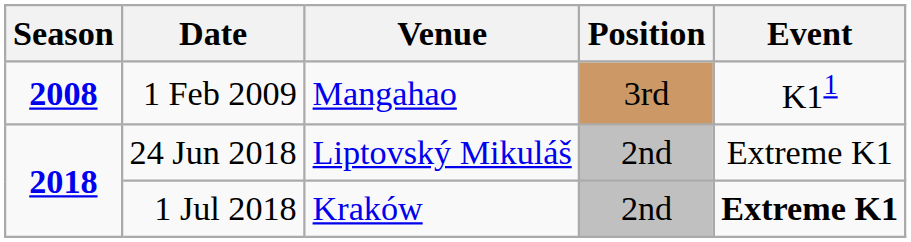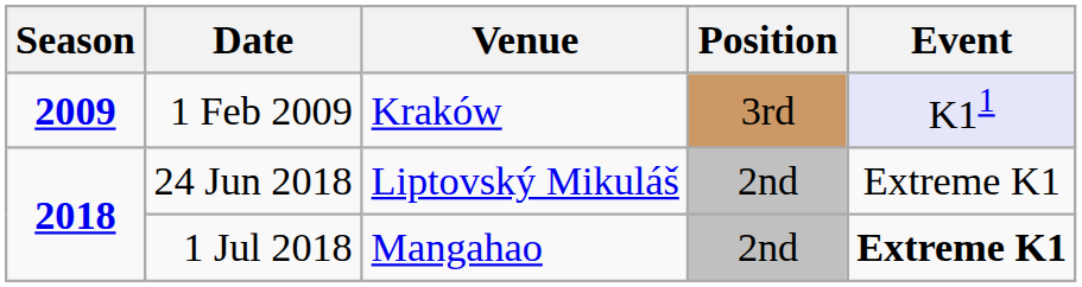 <table class="wikitable" style="text-align:center; font-size:95%;">
 <tr>
 <th>Season</th>
 <th>Date</th>
 <th>Venue</th>
 <th>Position</th>
 <th>Event</th>
 </tr>
 <tr>
-<td><strong><a href='#'>2008</a></strong></td>
+<td><strong><a href='#'>2009</a></strong></td>
 <td align=right>1 Feb 2009</td>
-<td align=left><a href='#'>Mangahao</a></td>
+<td align=left><a href='#'>Kraków</a></td>
 <td bgcolor=cc9966>3rd</td>
-<td>K1<sup><a href='#'>1</a></sup></td>
+<td style="background: lavender;">K1<sup><a href='#'>1</a></sup></td>
 </tr>
 <tr>
 <td rowspan=2><strong><a href='#'>2018</a></strong></td>
 <td align=right>24 Jun 2018</td>
 <td align=left><a href='#'>Liptovský Mikuláš</a></td>
 <td bgcolor=silver>2nd</td>
 <td>Extreme K1</td>
 </tr>
 <tr>
 <td align=right>1 Jul 2018</td>
-<td align=left><a href='#'>Kraków</a></td>
+<td align=left><a href='#'>Mangahao</a></td>
 <td bgcolor=silver>2nd</td>
 <td><strong>Extreme K1</strong></td>
 </tr>
 </table>
